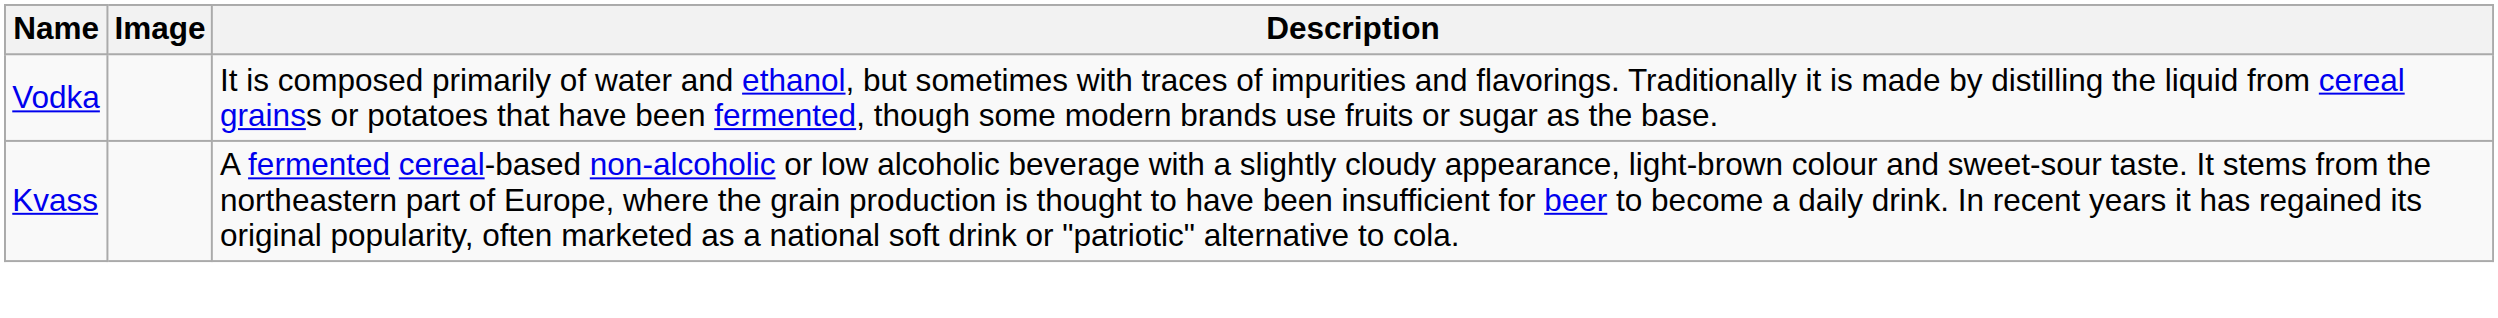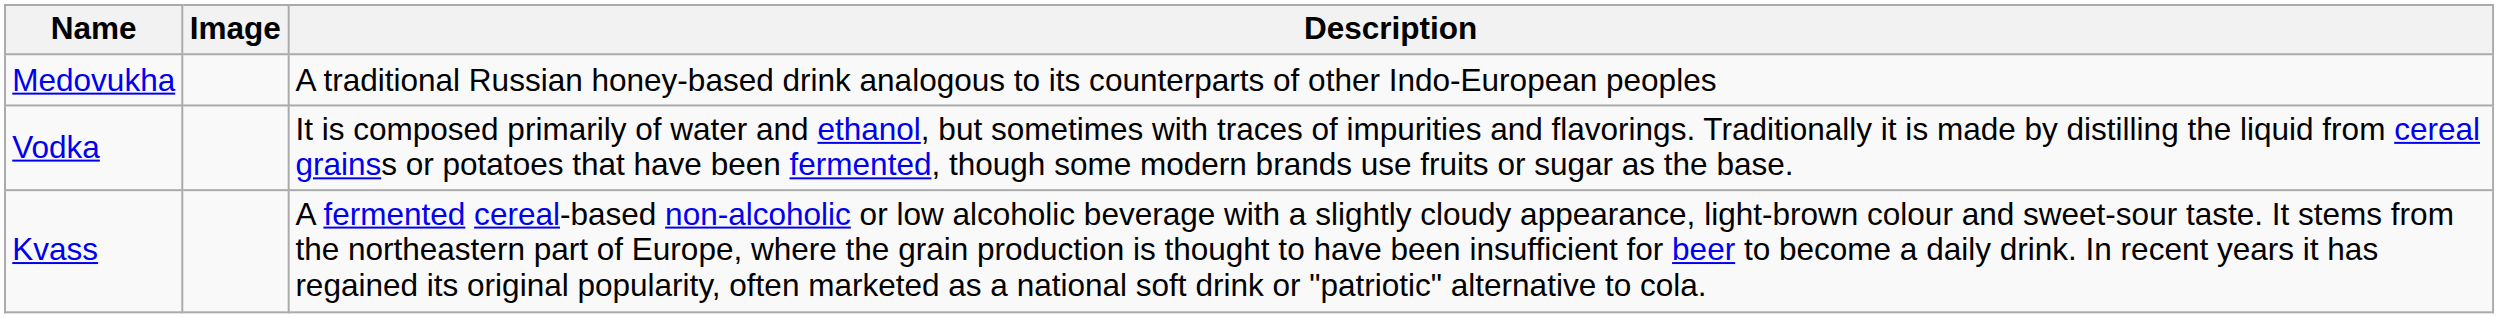 <table class="wikitable sortable" style="width:100%;">
 <tr>
 <th>Name</th>
 <th class="unsortable">Image</th>
 <th>Description</th>
+</tr>
+<tr>
+<td><a href='#'>Medovukha</a></td>
+<td></td>
+<td>A traditional Russian honey-based drink analogous to its counterparts of other Indo-European peoples</td>
 </tr>
 <tr>
 <td><a href='#'>Vodka</a></td>
 <td></td>
 <td>It is composed primarily of water and <a href='#'>ethanol</a>, but sometimes with traces of impurities and flavorings. Traditionally it is made by distilling the liquid from <a href='#'>cereal grains</a>s or potatoes that have been <a href='#'>fermented</a>, though some modern brands use fruits or sugar as the base.</td>
 </tr>
 <tr>
 <td><a href='#'>Kvass</a></td>
 <td></td>
 <td>A <a href='#'>fermented</a> <a href='#'>cereal</a>-based <a href='#'>non-alcoholic</a> or low alcoholic beverage with a slightly cloudy appearance, light-brown colour and sweet-sour taste. It stems from the northeastern part of Europe, where the grain production is thought to have been insufficient for <a href='#'>beer</a> to become a daily drink. In recent years it has regained its original popularity, often marketed as a national soft drink or "patriotic" alternative to cola.</td>
 </tr>
 </table>
